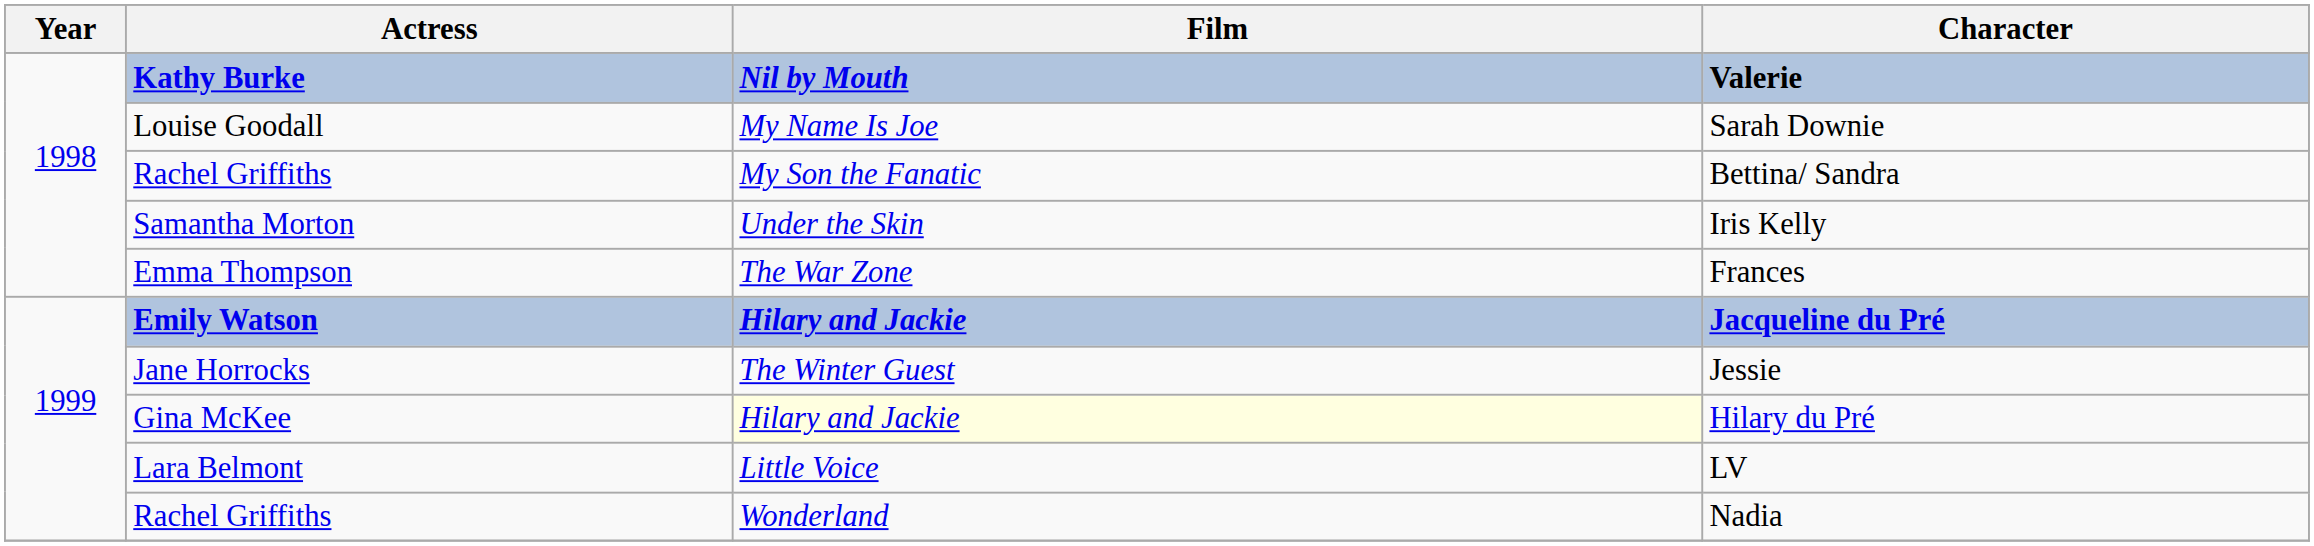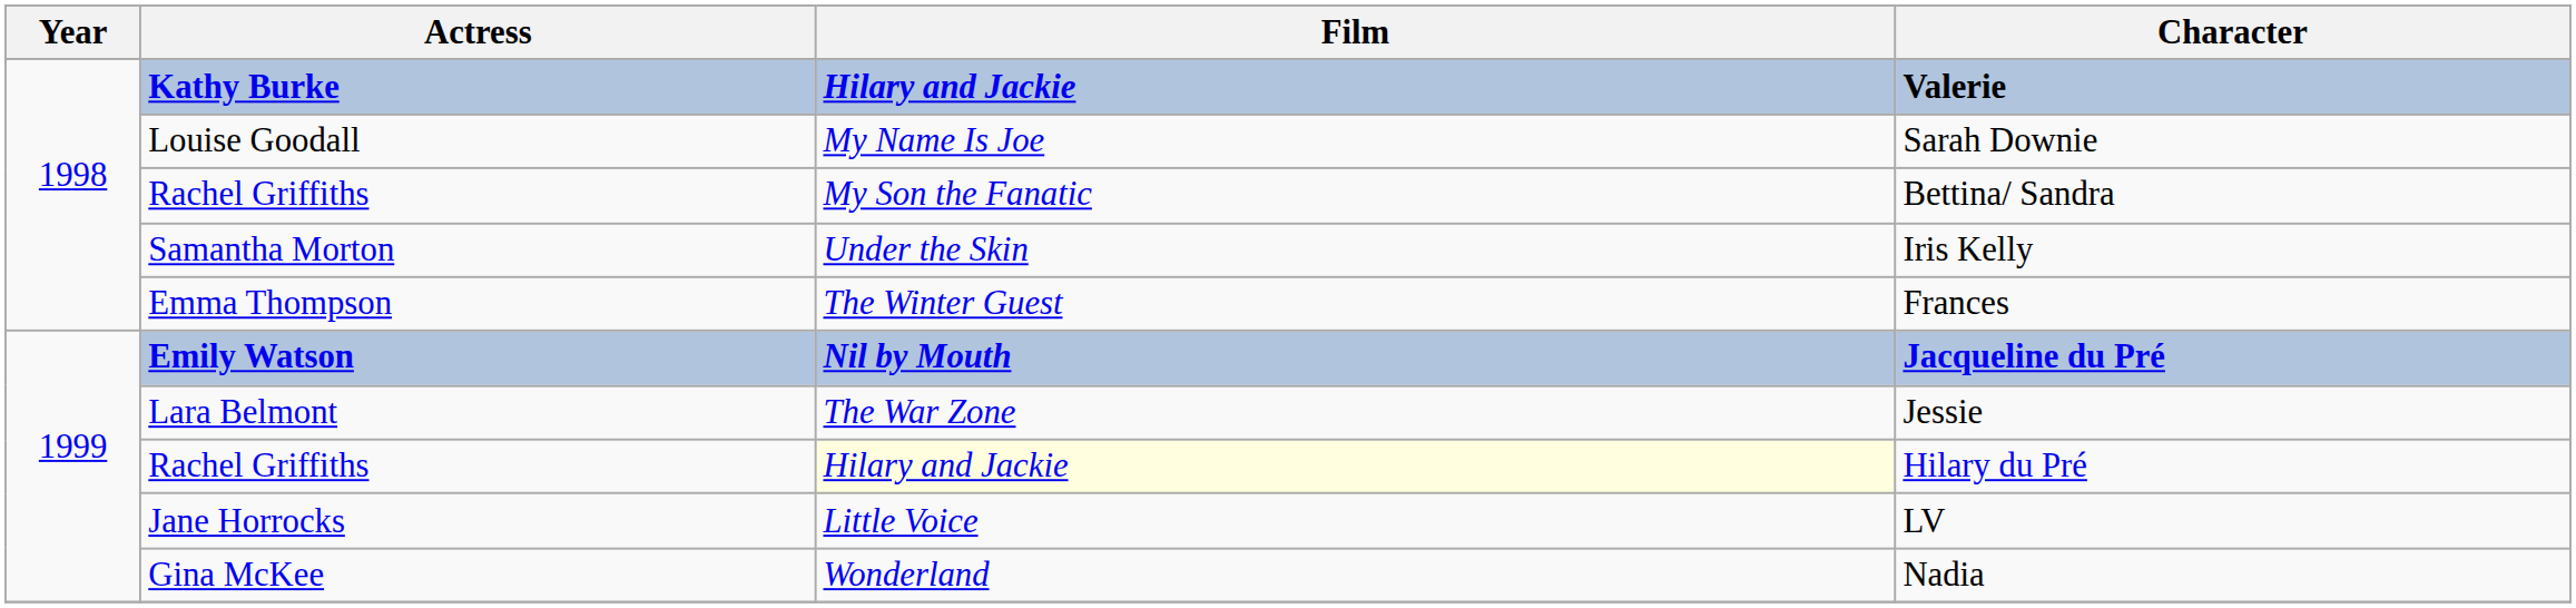 <table class="wikitable" width="95%" cellpadding="5">
 <tr>
 <th width="5%">Year</th>
 <th width="25%">Actress</th>
 <th width="40%">Film</th>
 <th width="25%">Character</th>
 </tr>
 <tr>
 <td rowspan="5" style="text-align:center;"><a href='#'>1998</a><br><br></td>
 <td style="background:#B0C4DE"><strong><a href='#'>Kathy Burke</a></strong></td>
-<td style="background:#B0C4DE"><strong><em><a href='#'>Nil by Mouth</a></em></strong></td>
+<td style="background:#B0C4DE"><strong><em><a href='#'>Hilary and Jackie</a></em></strong></td>
 <td style="background:#B0C4DE"><strong>Valerie</strong></td>
 </tr>
 <tr>
 <td>Louise Goodall</td>
 <td><em><a href='#'>My Name Is Joe</a></em></td>
 <td>Sarah Downie</td>
 </tr>
 <tr>
 <td><a href='#'>Rachel Griffiths</a></td>
 <td><em><a href='#'>My Son the Fanatic</a></em></td>
 <td>Bettina/ Sandra</td>
 </tr>
 <tr>
 <td><a href='#'>Samantha Morton</a></td>
 <td><em><a href='#'>Under the Skin</a></em></td>
 <td>Iris Kelly</td>
 </tr>
 <tr>
 <td><a href='#'>Emma Thompson</a></td>
-<td><em><a href='#'>The War Zone</a></em></td>
+<td><em><a href='#'>The Winter Guest</a></em></td>
 <td>Frances</td>
 </tr>
 <tr>
 <td rowspan="5" style="text-align:center;"><a href='#'>1999</a><br><br></td>
 <td style="background:#B0C4DE"><strong><a href='#'>Emily Watson</a></strong></td>
-<td style="background:#B0C4DE"><strong><em><a href='#'>Hilary and Jackie</a></em></strong></td>
+<td style="background:#B0C4DE"><strong><em><a href='#'>Nil by Mouth</a></em></strong></td>
 <td style="background:#B0C4DE"><strong><a href='#'>Jacqueline du Pré</a></strong></td>
 </tr>
 <tr>
-<td><a href='#'>Jane Horrocks</a></td>
-<td><em><a href='#'>The Winter Guest</a></em></td>
+<td><a href='#'>Lara Belmont</a></td>
+<td><em><a href='#'>The War Zone</a></em></td>
 <td>Jessie</td>
 </tr>
 <tr>
-<td><a href='#'>Gina McKee</a></td>
+<td><a href='#'>Rachel Griffiths</a></td>
 <td style="background: lightyellow;"><em><a href='#'>Hilary and Jackie</a></em></td>
 <td><a href='#'>Hilary du Pré</a></td>
 </tr>
 <tr>
-<td><a href='#'>Lara Belmont</a></td>
+<td><a href='#'>Jane Horrocks</a></td>
 <td><em><a href='#'>Little Voice</a></em></td>
 <td>LV</td>
 </tr>
 <tr>
-<td><a href='#'>Rachel Griffiths</a></td>
+<td><a href='#'>Gina McKee</a></td>
 <td><em><a href='#'>Wonderland</a></em></td>
 <td>Nadia</td>
 </tr>
 <tr>
 </tr>
 </table>
